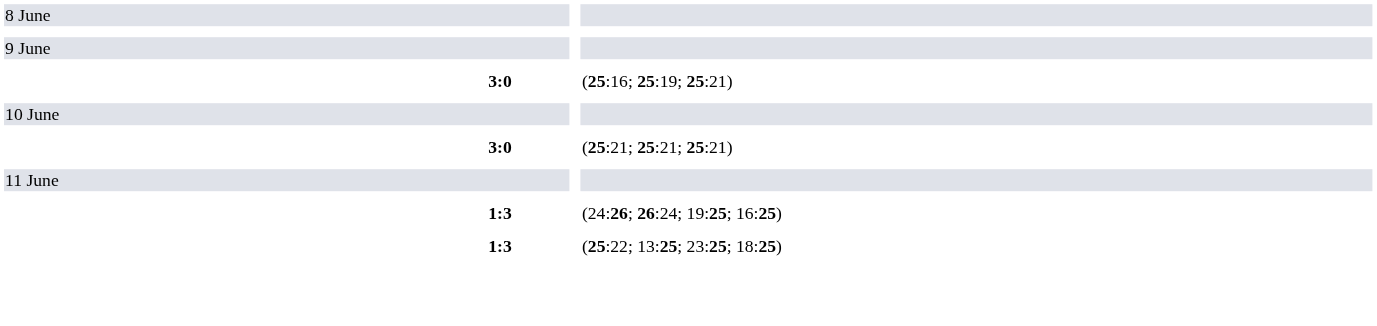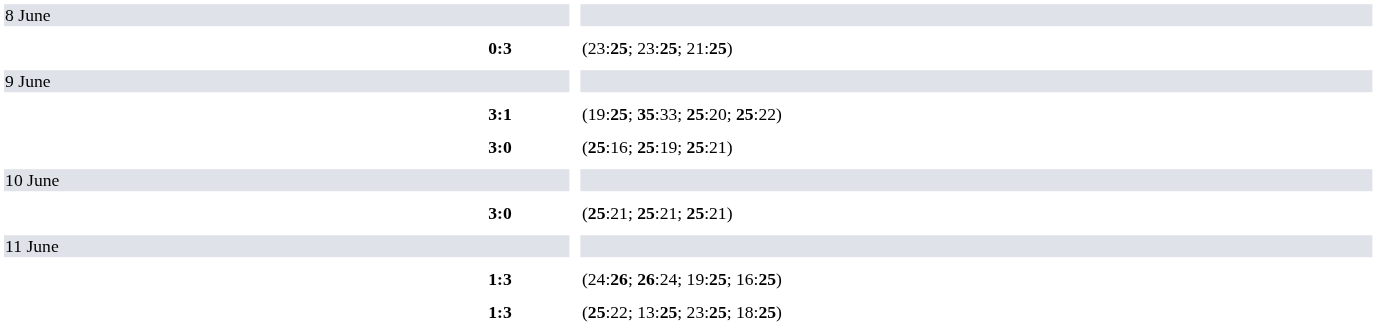 <table width=100% cellspacing=10>
 <tr>
 <th width=20%></th>
 <th width=12%></th>
 <th></th>
 </tr>
 <tr bgcolor="#dfe2e9">
 <td colspan="4">8 June</td>
 <td></td>
 </tr>
+<tr>
+<td></td>
+<td align=right></td>
+<td align=center><strong>0:3</strong></td>
+<td><strong></strong></td>
+<td>(23:<strong>25</strong>; 23:<strong>25</strong>; 21:<strong>25</strong>)</td>
+</tr>
 <tr bgcolor="#dfe2e9">
 <td colspan="4">9 June</td>
 <td></td>
+</tr>
+<tr>
+<td></td>
+<td align=right></td>
+<td align=center><strong>3:1</strong></td>
+<td></td>
+<td>(19:<strong>25</strong>; <strong>35</strong>:33; <strong>25</strong>:20; <strong>25</strong>:22)</td>
 </tr>
 <tr>
 <td></td>
 <td align=right><strong></strong></td>
 <td align=center><strong>3:0</strong></td>
 <td></td>
 <td>(<strong>25</strong>:16; <strong>25</strong>:19; <strong>25</strong>:21)</td>
 </tr>
 <tr bgcolor="#dfe2e9">
 <td colspan="4">10 June</td>
 <td></td>
 </tr>
 <tr>
 <td></td>
 <td align=right><strong></strong></td>
 <td align=center><strong>3:0</strong></td>
 <td></td>
 <td>(<strong>25</strong>:21; <strong>25</strong>:21; <strong>25</strong>:21)</td>
 </tr>
 <tr bgcolor="#dfe2e9">
 <td colspan="4">11 June</td>
 <td></td>
 </tr>
 <tr>
 <td></td>
 <td align=right></td>
 <td align=center><strong>1:3</strong></td>
 <td><strong></strong></td>
 <td>(24:<strong>26</strong>; <strong>26</strong>:24;  19:<strong>25</strong>; 16:<strong>25</strong>)</td>
 </tr>
 <tr>
 <td></td>
 <td align=right></td>
 <td align=center><strong>1:3</strong></td>
 <td><strong></strong></td>
 <td>(<strong>25</strong>:22; 13:<strong>25</strong>;  23:<strong>25</strong>; 18:<strong>25</strong>)</td>
 </tr>
 </table>
